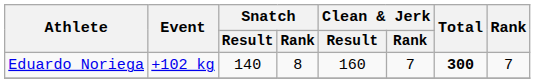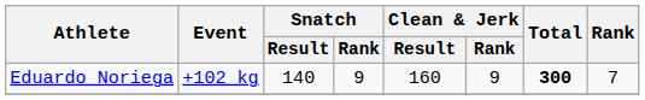 <table class="wikitable" style="font-size:90%">
 <tr>
 <th rowspan=2>Athlete</th>
 <th rowspan=2>Event</th>
 <th colspan="2">Snatch</th>
 <th colspan="2">Clean & Jerk</th>
 <th rowspan="2">Total</th>
 <th rowspan="2">Rank</th>
 </tr>
 <tr style="font-size:95%">
 <th>Result</th>
 <th>Rank</th>
 <th>Result</th>
 <th>Rank</th>
 </tr>
 <tr align=center>
 <td align=left><a href='#'>Eduardo Noriega</a></td>
 <td align=left><a href='#'>+102 kg</a></td>
 <td>140</td>
-<td>8</td>
+<td>9</td>
 <td>160</td>
-<td>7</td>
+<td>9</td>
 <td><strong>300</strong></td>
 <td>7</td>
 </tr>
 <tr>
 </tr>
 </table>
